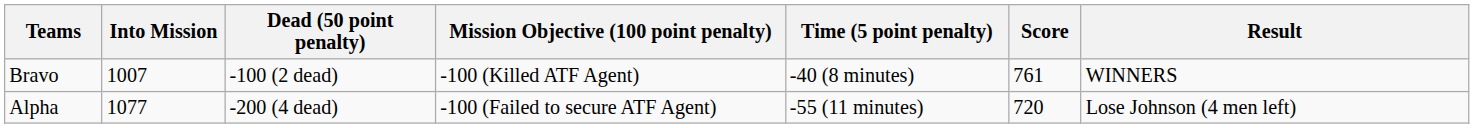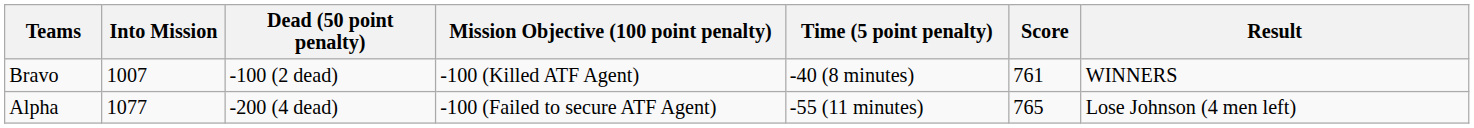 <table class="wikitable">
 <tr>
 <th width="70px">Teams</th>
 <th width="90px">Into Mission</th>
 <th width="160px">Dead (50 point penalty)</th>
 <th width="270px">Mission Objective (100 point penalty)</th>
 <th width="170px">Time (5 point penalty)</th>
 <th width="50px">Score</th>
 <th width="300px">Result</th>
 </tr>
 <tr>
 <td>Bravo</td>
 <td>1007</td>
 <td>-100 (2 dead)</td>
 <td>-100 (Killed ATF Agent)</td>
 <td>-40 (8 minutes)</td>
 <td>761</td>
 <td>WINNERS</td>
 </tr>
 <tr>
 <td>Alpha</td>
 <td>1077</td>
 <td>-200 (4 dead)</td>
 <td>-100 (Failed to secure ATF Agent)</td>
 <td>-55 (11 minutes)</td>
-<td>720</td>
+<td>765</td>
 <td>Lose Johnson (4 men left)</td>
 </tr>
 </table>
